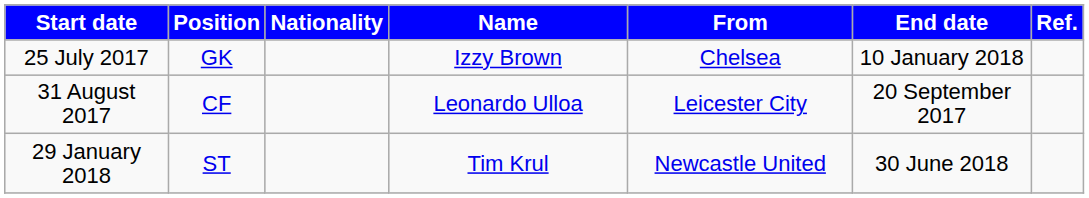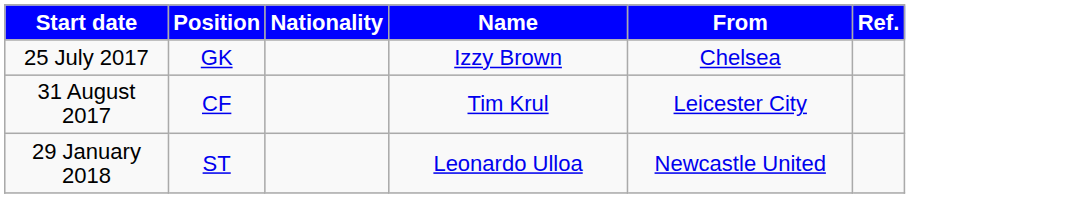 <table class="wikitable"  style="text-align:center; font-size:90%; ">
 <tr>
 <th style="background:#0000FF; color:#FFFFFF; width:100px;">Start date</th>
 <th style="background:#0000FF; color:#FFFFFF; width:50px;">Position</th>
 <th style="background:#0000FF; color:#FFFFFF; width:50px;">Nationality</th>
 <th style="background:#0000FF; color:#FFFFFF; width:150px;">Name</th>
 <th style="background:#0000FF; color:#FFFFFF; width:140px;">From</th>
-<th style="background:#0000FF; color:#FFFFFF; width:110px;">End date</th>
 <th style="background:#0000FF; color:#FFFFFF; width:25px;">Ref.</th>
 </tr>
 <tr>
 <td>25 July 2017</td>
 <td><a href='#'>GK</a></td>
 <td></td>
 <td><a href='#'>Izzy Brown</a></td>
 <td><a href='#'>Chelsea</a></td>
-<td>10 January 2018</td>
 <td></td>
 </tr>
 <tr>
 <td>31 August 2017</td>
 <td><a href='#'>CF</a></td>
 <td></td>
-<td><a href='#'>Leonardo Ulloa</a></td>
+<td><a href='#'>Tim Krul</a></td>
 <td><a href='#'>Leicester City</a></td>
-<td>20 September 2017</td>
 <td></td>
 </tr>
 <tr>
 <td>29 January 2018</td>
 <td><a href='#'>ST</a></td>
 <td></td>
-<td><a href='#'>Tim Krul</a></td>
+<td><a href='#'>Leonardo Ulloa</a></td>
 <td><a href='#'>Newcastle United</a></td>
-<td>30 June 2018</td>
 <td></td>
 </tr>
 </table>
